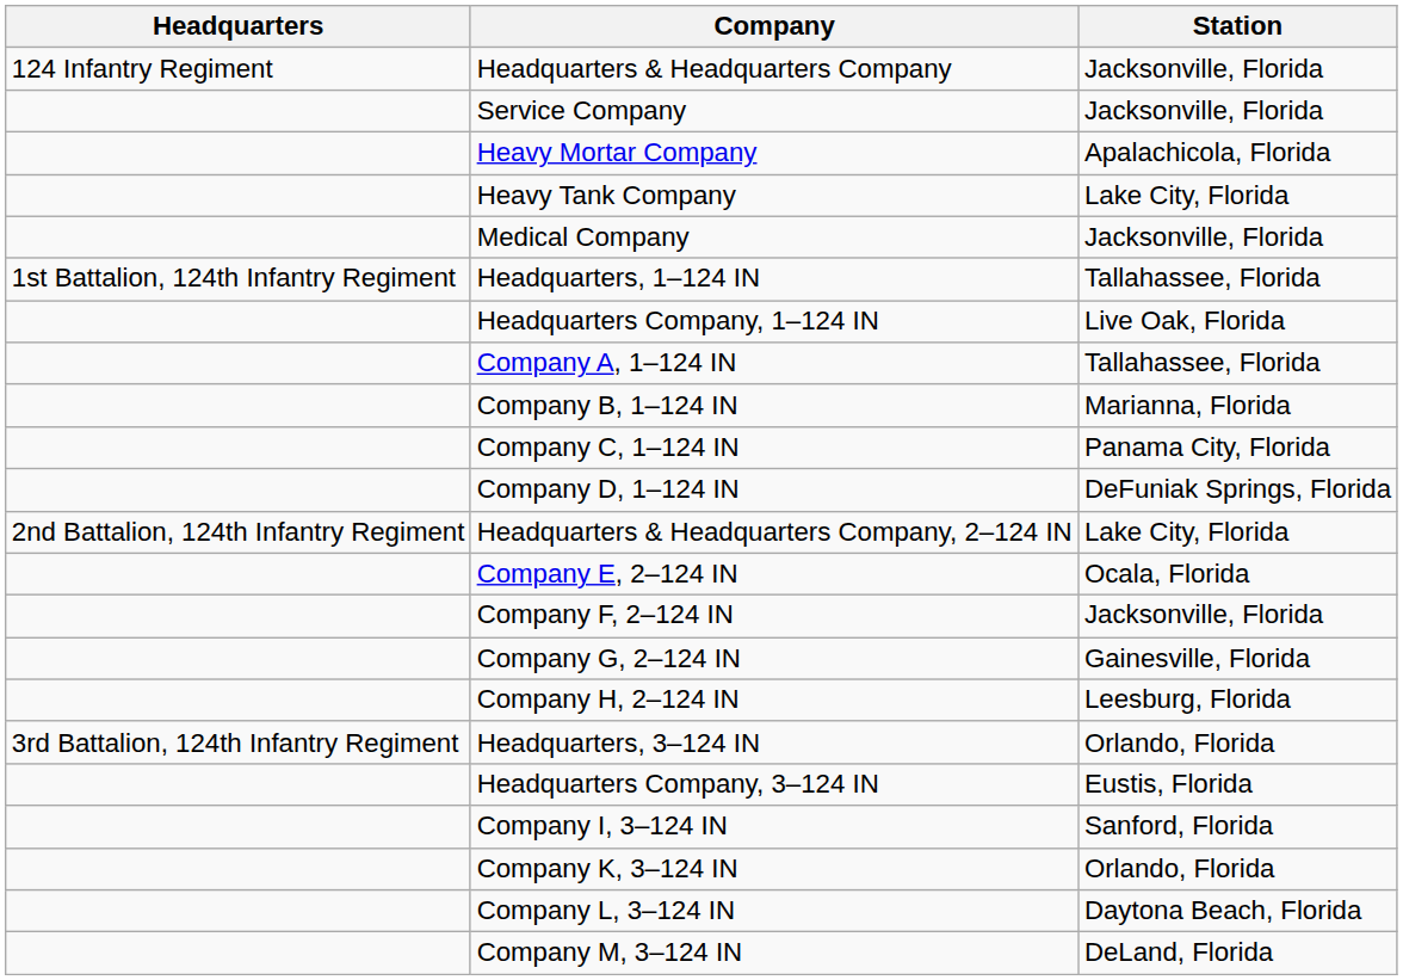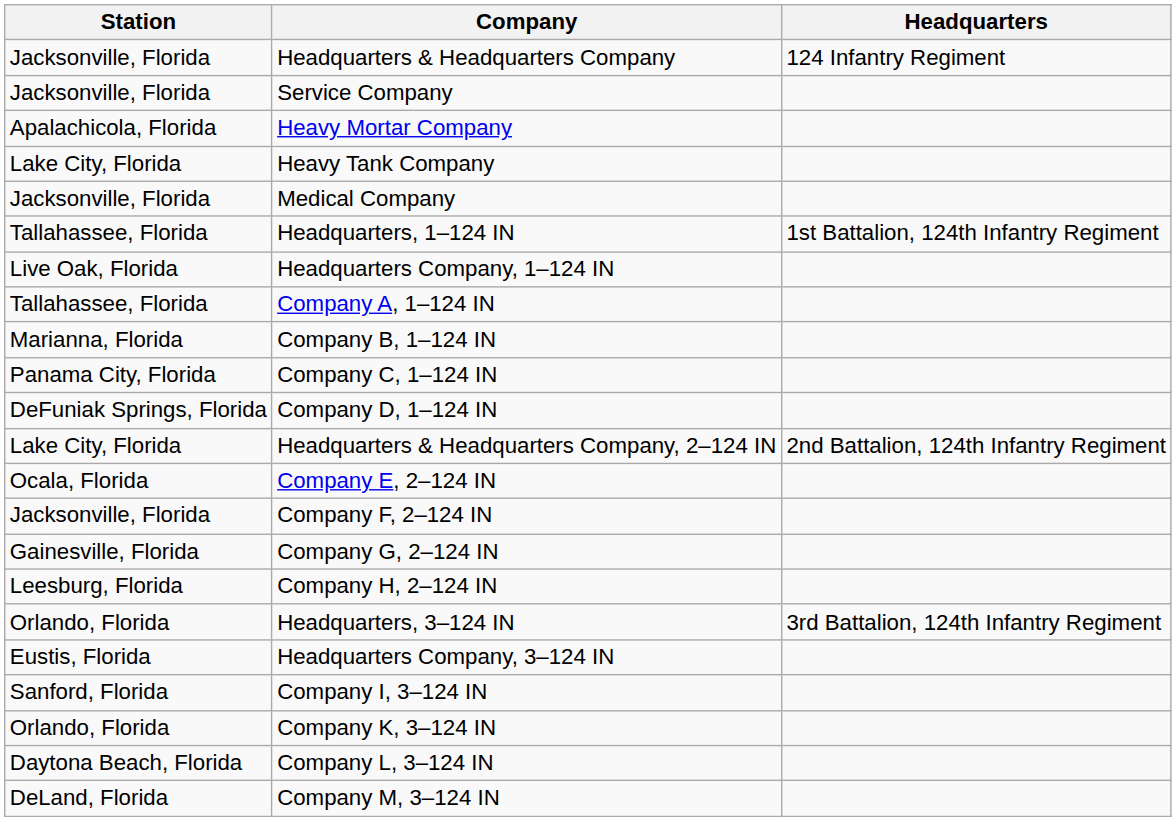 <table class="wikitable">
 <tr>
+<th>Station</th>
+<th>Company</th>
 <th>Headquarters</th>
-<th>Company</th>
-<th>Station</th>
 </tr>
 <tr>
+<td>Jacksonville, Florida</td>
+<td>Headquarters & Headquarters Company</td>
 <td>124 Infantry Regiment</td>
-<td>Headquarters & Headquarters Company</td>
-<td>Jacksonville, Florida</td>
 </tr>
 <tr>
+<td>Jacksonville, Florida</td>
+<td>Service Company</td>
 <td></td>
-<td>Service Company</td>
-<td>Jacksonville, Florida</td>
 </tr>
 <tr>
+<td>Apalachicola, Florida</td>
+<td><a href='#'>Heavy Mortar Company</a></td>
 <td></td>
-<td><a href='#'>Heavy Mortar Company</a></td>
-<td>Apalachicola, Florida</td>
 </tr>
 <tr>
+<td>Lake City, Florida</td>
+<td>Heavy Tank Company</td>
 <td></td>
-<td>Heavy Tank Company</td>
-<td>Lake City, Florida</td>
 </tr>
 <tr>
+<td>Jacksonville, Florida</td>
+<td>Medical Company</td>
 <td></td>
-<td>Medical Company</td>
-<td>Jacksonville, Florida</td>
 </tr>
 <tr>
+<td>Tallahassee, Florida</td>
+<td>Headquarters, 1–124 IN</td>
 <td>1st Battalion, 124th Infantry Regiment</td>
-<td>Headquarters, 1–124 IN</td>
-<td>Tallahassee, Florida</td>
 </tr>
 <tr>
+<td>Live Oak, Florida</td>
+<td>Headquarters Company, 1–124 IN</td>
 <td></td>
-<td>Headquarters Company, 1–124 IN</td>
-<td>Live Oak, Florida</td>
 </tr>
 <tr>
+<td>Tallahassee, Florida</td>
+<td><a href='#'>Company A</a>, 1–124 IN</td>
 <td></td>
-<td><a href='#'>Company A</a>, 1–124 IN</td>
-<td>Tallahassee, Florida</td>
 </tr>
 <tr>
+<td>Marianna, Florida</td>
+<td>Company B, 1–124 IN</td>
 <td></td>
-<td>Company B, 1–124 IN</td>
-<td>Marianna, Florida</td>
 </tr>
 <tr>
+<td>Panama City, Florida</td>
+<td>Company C, 1–124 IN</td>
 <td></td>
-<td>Company C, 1–124 IN</td>
-<td>Panama City, Florida</td>
 </tr>
 <tr>
+<td>DeFuniak Springs, Florida</td>
+<td>Company D, 1–124 IN</td>
 <td></td>
-<td>Company D, 1–124 IN</td>
-<td>DeFuniak Springs, Florida</td>
 </tr>
 <tr>
+<td>Lake City, Florida</td>
+<td>Headquarters & Headquarters Company, 2–124 IN</td>
 <td>2nd Battalion, 124th Infantry Regiment</td>
-<td>Headquarters & Headquarters Company, 2–124 IN</td>
-<td>Lake City, Florida</td>
 </tr>
 <tr>
+<td>Ocala, Florida</td>
+<td><a href='#'>Company E</a>, 2–124 IN</td>
 <td></td>
-<td><a href='#'>Company E</a>, 2–124 IN</td>
-<td>Ocala, Florida</td>
 </tr>
 <tr>
+<td>Jacksonville, Florida</td>
+<td>Company F, 2–124 IN</td>
 <td></td>
-<td>Company F, 2–124 IN</td>
-<td>Jacksonville, Florida</td>
 </tr>
 <tr>
+<td>Gainesville, Florida</td>
+<td>Company G, 2–124 IN</td>
 <td></td>
-<td>Company G, 2–124 IN</td>
-<td>Gainesville, Florida</td>
 </tr>
 <tr>
+<td>Leesburg, Florida</td>
+<td>Company H, 2–124 IN</td>
 <td></td>
-<td>Company H, 2–124 IN</td>
-<td>Leesburg, Florida</td>
 </tr>
 <tr>
+<td>Orlando, Florida</td>
+<td>Headquarters, 3–124 IN</td>
 <td>3rd Battalion, 124th Infantry Regiment</td>
-<td>Headquarters, 3–124 IN</td>
-<td>Orlando, Florida</td>
 </tr>
 <tr>
+<td>Eustis, Florida</td>
+<td>Headquarters Company, 3–124 IN</td>
 <td></td>
-<td>Headquarters Company, 3–124 IN</td>
-<td>Eustis, Florida</td>
 </tr>
 <tr>
+<td>Sanford, Florida</td>
+<td>Company I, 3–124 IN</td>
 <td></td>
-<td>Company I, 3–124 IN</td>
-<td>Sanford, Florida</td>
 </tr>
 <tr>
+<td>Orlando, Florida</td>
+<td>Company K, 3–124 IN</td>
 <td></td>
-<td>Company K, 3–124 IN</td>
-<td>Orlando, Florida</td>
 </tr>
 <tr>
+<td>Daytona Beach, Florida</td>
+<td>Company L, 3–124 IN</td>
 <td></td>
-<td>Company L, 3–124 IN</td>
-<td>Daytona Beach, Florida</td>
 </tr>
 <tr>
+<td>DeLand, Florida</td>
+<td>Company M, 3–124 IN</td>
 <td></td>
-<td>Company M, 3–124 IN</td>
-<td>DeLand, Florida</td>
 </tr>
 </table>
